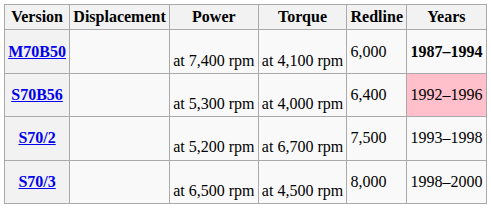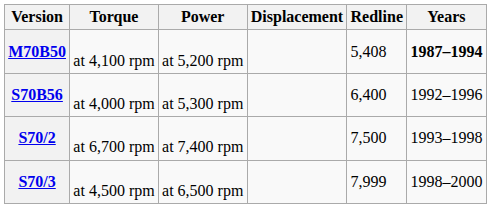 <table class="wikitable sortable">
 <tr>
 <th>Version</th>
+<th>Torque</th>
+<th>Power</th>
 <th>Displacement</th>
-<th>Power</th>
-<th>Torque</th>
 <th>Redline</th>
 <th>Years</th>
 </tr>
 <tr>
 <th><a href='#'>M70B50</a></th>
+<td> <br> at 4,100 rpm</td>
+<td> <br> at 5,200 rpm</td>
 <td></td>
-<td> <br> at 7,400 rpm</td>
-<td> <br> at 4,100 rpm</td>
-<td>6,000</td>
+<td>5,408</td>
 <td><strong>1987–1994</strong></td>
 </tr>
 <tr>
 <th><a href='#'>S70B56</a></th>
+<td> <br> at 4,000 rpm</td>
+<td> <br> at 5,300 rpm</td>
 <td></td>
-<td> <br> at 5,300 rpm</td>
-<td> <br> at 4,000 rpm</td>
 <td>6,400</td>
-<td style="background: pink;">1992–1996</td>
+<td>1992–1996</td>
 </tr>
 <tr>
 <th><a href='#'>S70/2</a></th>
+<td> <br> at 6,700 rpm</td>
+<td> <br> at 7,400 rpm</td>
 <td></td>
-<td> <br> at 5,200 rpm</td>
-<td> <br> at 6,700 rpm</td>
 <td>7,500</td>
 <td>1993–1998</td>
 </tr>
 <tr>
 <th><a href='#'>S70/3</a></th>
+<td> <br> at 4,500 rpm</td>
+<td> <br> at 6,500 rpm</td>
 <td></td>
-<td> <br> at 6,500 rpm</td>
-<td> <br> at 4,500 rpm</td>
-<td>8,000</td>
+<td>7,999</td>
 <td>1998–2000</td>
 </tr>
 </table>
